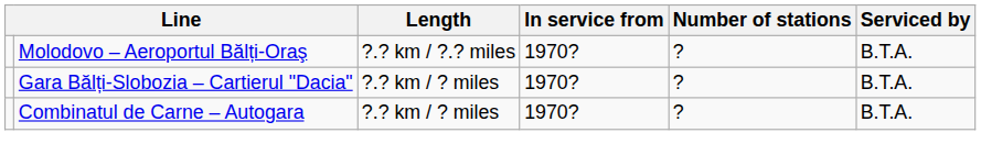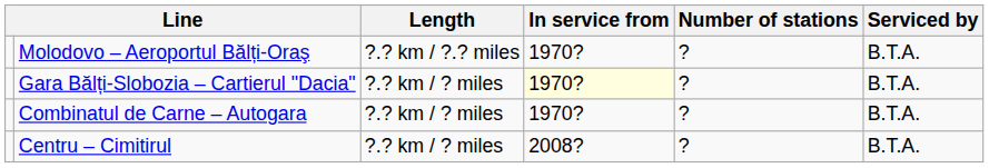 <table class="wikitable">
 <tr>
 <th colspan="2">Line</th>
 <th>Length</th>
 <th>In service from</th>
 <th>Number of stations</th>
 <th>Serviced by</th>
 </tr>
 <tr>
 <td></td>
 <td><a href='#'>Molodovo – Aeroportul Bălți-Oraş</a></td>
 <td>?.? km / ?.? miles</td>
 <td>1970?</td>
 <td>?</td>
 <td>B.T.A.</td>
 </tr>
 <tr>
 <td></td>
 <td><a href='#'>Gara Bălți-Slobozia – Cartierul "Dacia"</a></td>
 <td>?.? km / ? miles</td>
-<td>1970?</td>
+<td style="background: lightyellow;">1970?</td>
 <td>?</td>
 <td>B.T.A.</td>
 </tr>
 <tr>
 <td></td>
 <td><a href='#'>Combinatul de Carne – Autogara</a></td>
 <td>?.? km / ? miles</td>
 <td>1970?</td>
 <td>?</td>
 <td>B.T.A.</td>
 </tr>
+<tr>
+<td></td>
+<td><a href='#'>Centru – Cimitirul</a></td>
+<td>?.? km / ? miles</td>
+<td>2008?</td>
+<td>?</td>
+<td>B.T.A.</td>
+</tr>
 </table>
